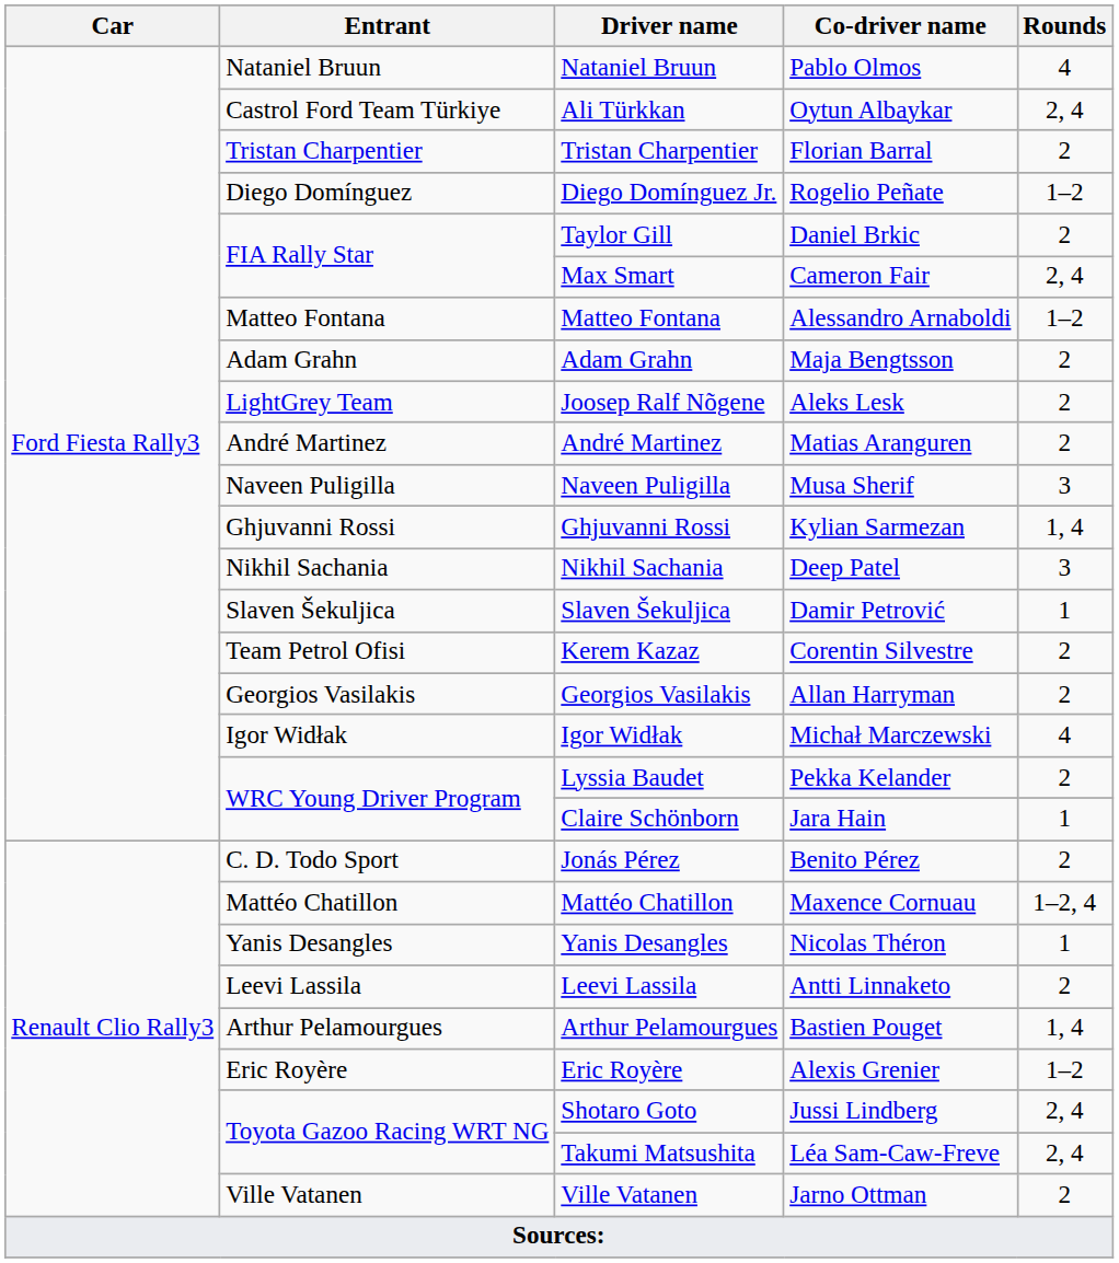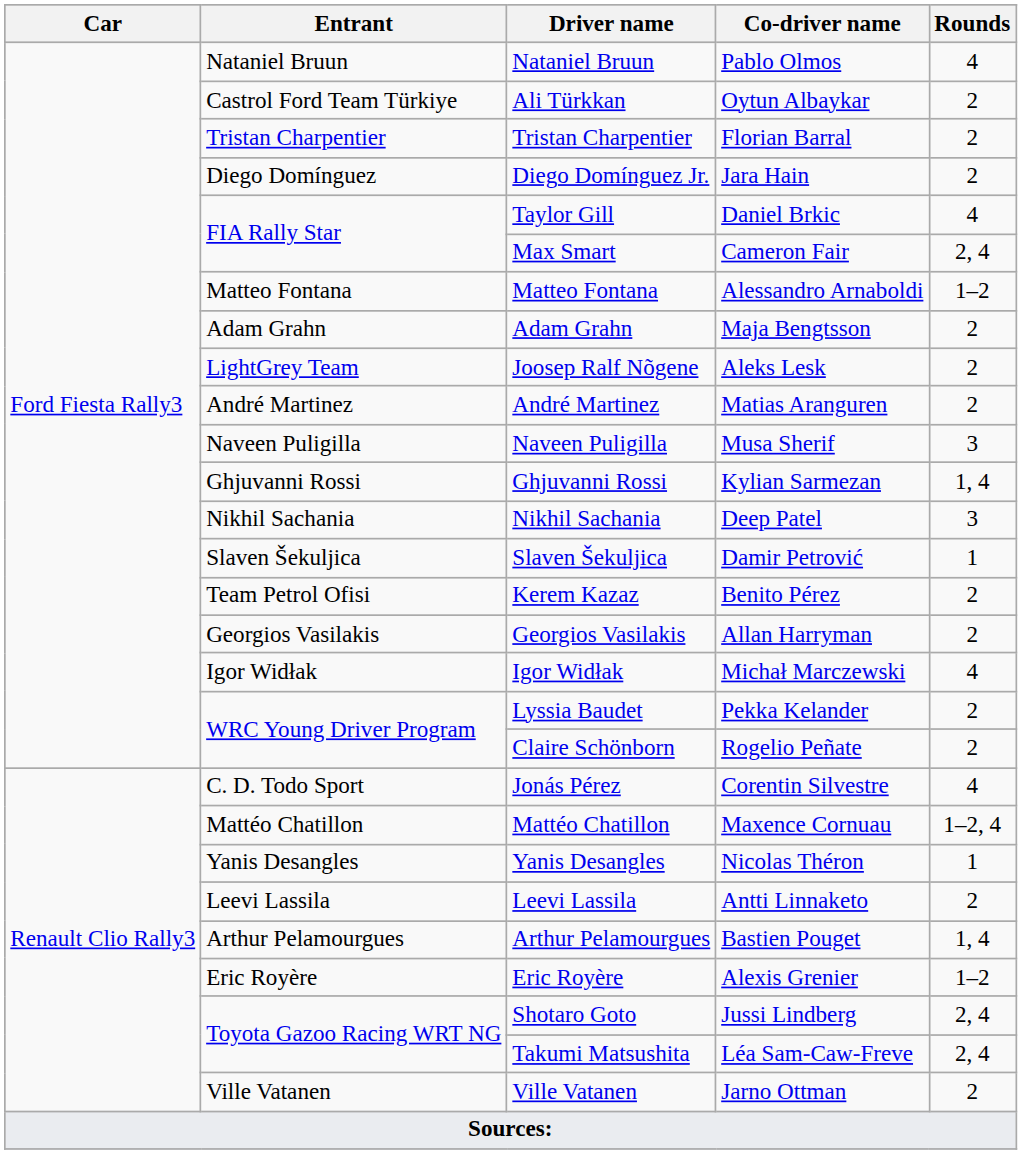 <table class="wikitable" style="font-size: 85%;">
 <tr>
 <th>Car</th>
 <th>Entrant</th>
 <th>Driver name</th>
 <th>Co-driver name</th>
 <th>Rounds</th>
 </tr>
 <tr>
 <td rowspan="19"><a href='#'>Ford Fiesta Rally3</a></td>
 <td> Nataniel Bruun</td>
 <td> <a href='#'>Nataniel Bruun</a></td>
 <td> <a href='#'>Pablo Olmos</a></td>
 <td align="center">4</td>
 </tr>
 <tr>
 <td> Castrol Ford Team Türkiye</td>
 <td> <a href='#'>Ali Türkkan</a></td>
 <td> <a href='#'>Oytun Albaykar</a></td>
-<td align="center">2, 4</td>
+<td align="center">2</td>
 </tr>
 <tr>
 <td> <a href='#'>Tristan Charpentier</a></td>
 <td> <a href='#'>Tristan Charpentier</a></td>
 <td> <a href='#'>Florian Barral</a></td>
 <td align="center">2</td>
 </tr>
 <tr>
 <td> Diego Domínguez</td>
 <td> <a href='#'>Diego Domínguez Jr.</a></td>
-<td> <a href='#'>Rogelio Peñate</a></td>
-<td align="center">1–2</td>
+<td> <a href='#'>Jara Hain</a></td>
+<td align="center">2</td>
 </tr>
 <tr>
 <td rowspan="2"> <a href='#'>FIA Rally Star</a></td>
 <td> <a href='#'>Taylor Gill</a></td>
 <td> <a href='#'>Daniel Brkic</a></td>
-<td align="center">2</td>
+<td align="center">4</td>
 </tr>
 <tr>
 <td> <a href='#'>Max Smart</a></td>
 <td> <a href='#'>Cameron Fair</a></td>
 <td align="center">2, 4</td>
 </tr>
 <tr>
 <td> Matteo Fontana</td>
 <td> <a href='#'>Matteo Fontana</a></td>
 <td> <a href='#'>Alessandro Arnaboldi</a></td>
 <td align="center">1–2</td>
 </tr>
 <tr>
 <td> Adam Grahn</td>
 <td> <a href='#'>Adam Grahn</a></td>
 <td> <a href='#'>Maja Bengtsson</a></td>
 <td align="center">2</td>
 </tr>
 <tr>
 <td> <a href='#'>LightGrey Team</a></td>
 <td> <a href='#'>Joosep Ralf Nõgene</a></td>
 <td> <a href='#'>Aleks Lesk</a></td>
 <td align="center">2</td>
 </tr>
 <tr>
 <td> André Martinez</td>
 <td> <a href='#'>André Martinez</a></td>
 <td> <a href='#'>Matias Aranguren</a></td>
 <td align="center">2</td>
 </tr>
 <tr>
 <td> Naveen Puligilla</td>
 <td> <a href='#'>Naveen Puligilla</a></td>
 <td> <a href='#'>Musa Sherif</a></td>
 <td align="center">3</td>
 </tr>
 <tr>
 <td> Ghjuvanni Rossi</td>
 <td> <a href='#'>Ghjuvanni Rossi</a></td>
 <td> <a href='#'>Kylian Sarmezan</a></td>
 <td align="center">1, 4</td>
 </tr>
 <tr>
 <td> Nikhil Sachania</td>
 <td> <a href='#'>Nikhil Sachania</a></td>
 <td> <a href='#'>Deep Patel</a></td>
 <td align="center">3</td>
 </tr>
 <tr>
 <td> Slaven Šekuljica</td>
 <td> <a href='#'>Slaven Šekuljica</a></td>
 <td> <a href='#'>Damir Petrović</a></td>
 <td align="center">1</td>
 </tr>
 <tr>
 <td> Team Petrol Ofisi</td>
 <td> <a href='#'>Kerem Kazaz</a></td>
-<td> <a href='#'>Corentin Silvestre</a></td>
+<td> <a href='#'>Benito Pérez</a></td>
 <td align="center">2</td>
 </tr>
 <tr>
 <td> Georgios Vasilakis</td>
 <td> <a href='#'>Georgios Vasilakis</a></td>
 <td> <a href='#'>Allan Harryman</a></td>
 <td align="center">2</td>
 </tr>
 <tr>
 <td> Igor Widłak</td>
 <td> <a href='#'>Igor Widłak</a></td>
 <td> <a href='#'>Michał Marczewski</a></td>
 <td align="center">4</td>
 </tr>
 <tr>
 <td rowspan="2"> <a href='#'>WRC Young Driver Program</a></td>
 <td> <a href='#'>Lyssia Baudet</a></td>
 <td> <a href='#'>Pekka Kelander</a></td>
 <td align="center">2</td>
 </tr>
 <tr>
 <td> <a href='#'>Claire Schönborn</a></td>
-<td> <a href='#'>Jara Hain</a></td>
-<td align="center">1</td>
+<td> <a href='#'>Rogelio Peñate</a></td>
+<td align="center">2</td>
 </tr>
 <tr>
 <td rowspan="9"><a href='#'>Renault Clio Rally3</a></td>
 <td> C. D. Todo Sport</td>
 <td> <a href='#'>Jonás Pérez</a></td>
-<td> <a href='#'>Benito Pérez</a></td>
-<td align="center">2</td>
+<td> <a href='#'>Corentin Silvestre</a></td>
+<td align="center">4</td>
 </tr>
 <tr>
 <td> Mattéo Chatillon</td>
 <td> <a href='#'>Mattéo Chatillon</a></td>
 <td> <a href='#'>Maxence Cornuau</a></td>
 <td align="center">1–2, 4</td>
 </tr>
 <tr>
 <td> Yanis Desangles</td>
 <td> <a href='#'>Yanis Desangles</a></td>
 <td> <a href='#'>Nicolas Théron</a></td>
 <td align="center">1</td>
 </tr>
 <tr>
 <td> Leevi Lassila</td>
 <td> <a href='#'>Leevi Lassila</a></td>
 <td> <a href='#'>Antti Linnaketo</a></td>
 <td align="center">2</td>
 </tr>
 <tr>
 <td> Arthur Pelamourgues</td>
 <td> <a href='#'>Arthur Pelamourgues</a></td>
 <td> <a href='#'>Bastien Pouget</a></td>
 <td align="center">1, 4</td>
 </tr>
 <tr>
 <td> Eric Royère</td>
 <td> <a href='#'>Eric Royère</a></td>
 <td> <a href='#'>Alexis Grenier</a></td>
 <td align="center">1–2</td>
 </tr>
 <tr>
 <td rowspan="2"> <a href='#'>Toyota Gazoo Racing WRT NG</a></td>
 <td> <a href='#'>Shotaro Goto</a></td>
 <td> <a href='#'>Jussi Lindberg</a></td>
 <td align="center">2, 4</td>
 </tr>
 <tr>
 <td> <a href='#'>Takumi Matsushita</a></td>
 <td> <a href='#'>Léa Sam-Caw-Freve</a></td>
 <td align="center">2, 4</td>
 </tr>
 <tr>
 <td> Ville Vatanen</td>
 <td> <a href='#'>Ville Vatanen</a></td>
 <td> <a href='#'>Jarno Ottman</a></td>
 <td align="center">2</td>
 </tr>
 <tr>
 <td colspan="7" style="background-color:#EAECF0;text-align:center"><strong>Sources:</strong></td>
 </tr>
 </table>
